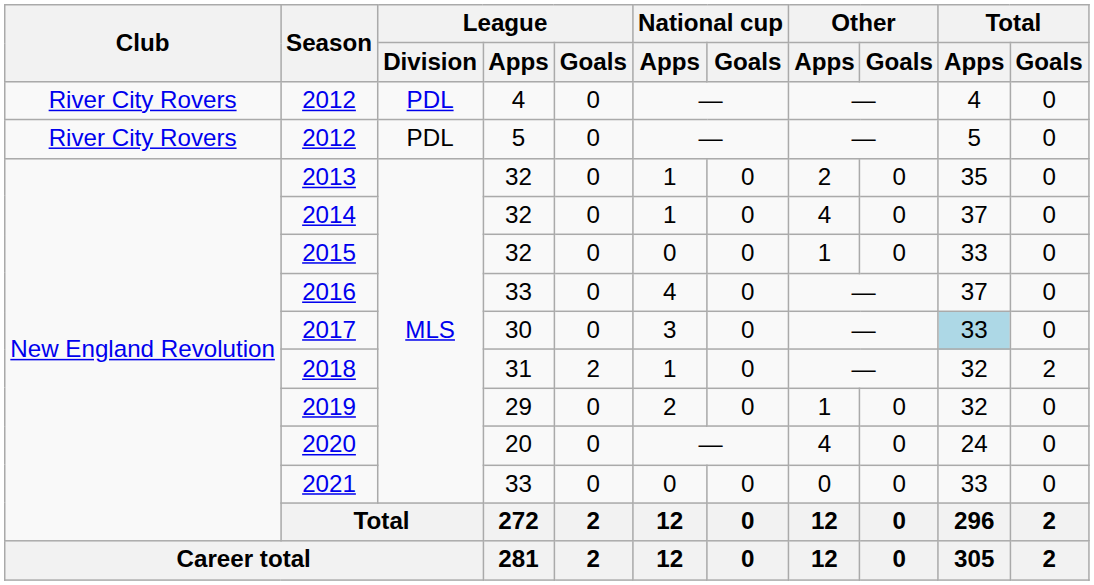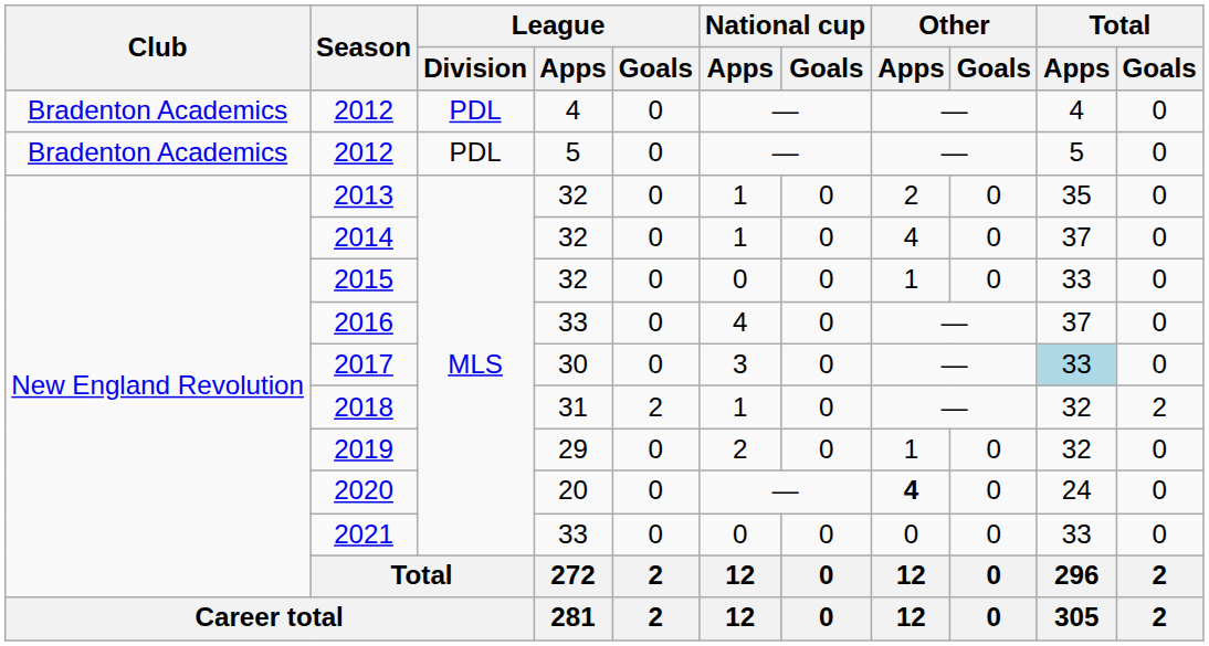 <table class="wikitable" style="text-align:center">
 <tr>
 <th rowspan="2">Club</th>
 <th rowspan="2">Season</th>
 <th colspan="3">League</th>
 <th colspan="2">National cup</th>
 <th colspan="2">Other</th>
 <th colspan="2">Total</th>
 </tr>
 <tr>
 <th>Division</th>
 <th>Apps</th>
 <th>Goals</th>
 <th>Apps</th>
 <th>Goals</th>
 <th>Apps</th>
 <th>Goals</th>
 <th>Apps</th>
 <th>Goals</th>
 </tr>
 <tr>
-<td><a href='#'>River City Rovers</a></td>
+<td><a href='#'>Bradenton Academics</a></td>
 <td><a href='#'>2012</a></td>
 <td><a href='#'>PDL</a></td>
 <td>4</td>
 <td>0</td>
 <td colspan="2">—</td>
 <td colspan="2">—</td>
 <td>4</td>
 <td>0</td>
 </tr>
 <tr>
-<td><a href='#'>River City Rovers</a></td>
+<td><a href='#'>Bradenton Academics</a></td>
 <td><a href='#'>2012</a></td>
 <td>PDL</td>
 <td>5</td>
 <td>0</td>
 <td colspan="2">—</td>
 <td colspan="2">—</td>
 <td>5</td>
 <td>0</td>
 </tr>
 <tr>
 <td rowspan="10"><a href='#'>New England Revolution</a></td>
 <td><a href='#'>2013</a></td>
 <td rowspan="9"><a href='#'>MLS</a></td>
 <td>32</td>
 <td>0</td>
 <td>1</td>
 <td>0</td>
 <td>2</td>
 <td>0</td>
 <td>35</td>
 <td>0</td>
 </tr>
 <tr>
 <td><a href='#'>2014</a></td>
 <td>32</td>
 <td>0</td>
 <td>1</td>
 <td>0</td>
 <td>4</td>
 <td>0</td>
 <td>37</td>
 <td>0</td>
 </tr>
 <tr>
 <td><a href='#'>2015</a></td>
 <td>32</td>
 <td>0</td>
 <td>0</td>
 <td>0</td>
 <td>1</td>
 <td>0</td>
 <td>33</td>
 <td>0</td>
 </tr>
 <tr>
 <td><a href='#'>2016</a></td>
 <td>33</td>
 <td>0</td>
 <td>4</td>
 <td>0</td>
 <td colspan="2">—</td>
 <td>37</td>
 <td>0</td>
 </tr>
 <tr>
 <td><a href='#'>2017</a></td>
 <td>30</td>
 <td>0</td>
 <td>3</td>
 <td>0</td>
 <td colspan="2">—</td>
 <td style="background: lightblue;">33</td>
 <td>0</td>
 </tr>
 <tr>
 <td><a href='#'>2018</a></td>
 <td>31</td>
 <td>2</td>
 <td>1</td>
 <td>0</td>
 <td colspan="2">—</td>
 <td>32</td>
 <td>2</td>
 </tr>
 <tr>
 <td><a href='#'>2019</a></td>
 <td>29</td>
 <td>0</td>
 <td>2</td>
 <td>0</td>
 <td>1</td>
 <td>0</td>
 <td>32</td>
 <td>0</td>
 </tr>
 <tr>
 <td><a href='#'>2020</a></td>
 <td>20</td>
 <td>0</td>
 <td colspan="2">—</td>
-<td>4</td>
+<td><strong>4</strong></td>
 <td>0</td>
 <td>24</td>
 <td>0</td>
 </tr>
 <tr>
 <td><a href='#'>2021</a></td>
 <td>33</td>
 <td>0</td>
 <td>0</td>
 <td>0</td>
 <td>0</td>
 <td>0</td>
 <td>33</td>
 <td>0</td>
 </tr>
 <tr>
 <th colspan="2">Total</th>
 <th>272</th>
 <th>2</th>
 <th>12</th>
 <th>0</th>
 <th>12</th>
 <th>0</th>
 <th>296</th>
 <th>2</th>
 </tr>
 <tr>
 <th colspan="3">Career total</th>
 <th>281</th>
 <th>2</th>
 <th>12</th>
 <th>0</th>
 <th>12</th>
 <th>0</th>
 <th>305</th>
 <th>2</th>
 </tr>
 </table>
